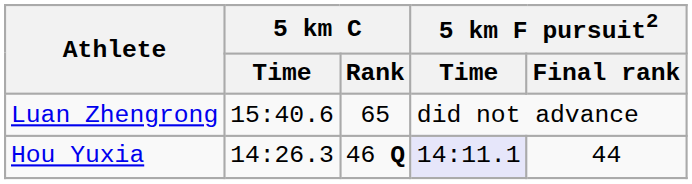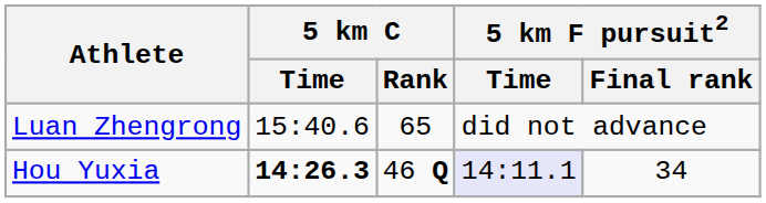 <table class="wikitable" border="1" style="font-size:90%">
 <tr>
 <th rowspan=2>Athlete</th>
 <th colspan=2>5 km C</th>
 <th colspan=2>5 km F pursuit<sup>2</sup></th>
 </tr>
 <tr>
 <th>Time</th>
 <th>Rank</th>
 <th>Time</th>
 <th>Final rank</th>
 </tr>
 <tr>
 <td><a href='#'>Luan Zhengrong</a></td>
 <td align=center>15:40.6</td>
 <td align=center>65</td>
 <td colspan="2">did not advance</td>
 </tr>
 <tr>
 <td><a href='#'>Hou Yuxia</a></td>
-<td align=center>14:26.3</td>
+<td align=center><strong>14:26.3</strong></td>
 <td align=center>46 <strong>Q</strong></td>
 <td align=center style="background: lavender;">14:11.1</td>
-<td align=center>44</td>
+<td align=center>34</td>
 </tr>
 </table>
